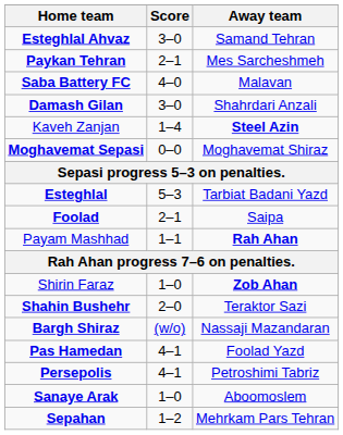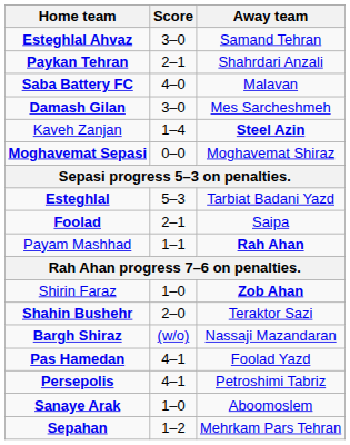 <table class="wikitable" style="text-align: center">
 <tr>
 </tr>
 <tr>
 <th>Home team</th>
 <th>Score</th>
 <th>Away team</th>
 </tr>
 <tr>
 <td><strong><a href='#'>Esteghlal Ahvaz</a></strong></td>
 <td>3–0</td>
 <td><a href='#'>Samand Tehran</a></td>
 </tr>
 <tr>
 <td><strong><a href='#'>Paykan Tehran</a></strong></td>
 <td>2–1 </td>
-<td><a href='#'>Mes Sarcheshmeh</a></td>
+<td><a href='#'>Shahrdari Anzali</a></td>
 </tr>
 <tr>
 <td><strong><a href='#'>Saba Battery FC</a></strong></td>
 <td>4–0</td>
 <td><a href='#'>Malavan</a></td>
 </tr>
 <tr>
 <td><strong><a href='#'>Damash Gilan</a></strong></td>
 <td>3–0</td>
-<td><a href='#'>Shahrdari Anzali</a></td>
+<td><a href='#'>Mes Sarcheshmeh</a></td>
 </tr>
 <tr>
 <td><a href='#'>Kaveh Zanjan</a></td>
 <td>1–4 </td>
 <td><strong><a href='#'>Steel Azin</a></strong></td>
 </tr>
 <tr>
 <td><strong><a href='#'>Moghavemat Sepasi</a></strong></td>
 <td>0–0</td>
 <td><a href='#'>Moghavemat Shiraz</a></td>
 </tr>
 <tr>
 <th colspan=3>Sepasi progress 5–3 on penalties.</th>
 </tr>
 <tr>
 <td><strong><a href='#'>Esteghlal</a></strong></td>
 <td>5–3</td>
 <td><a href='#'>Tarbiat Badani Yazd</a></td>
 </tr>
 <tr>
 <td><strong><a href='#'>Foolad</a></strong></td>
 <td>2–1</td>
 <td><a href='#'>Saipa</a></td>
 </tr>
 <tr>
 <td><a href='#'>Payam Mashhad</a></td>
 <td>1–1</td>
 <td><strong><a href='#'>Rah Ahan</a></strong></td>
 </tr>
 <tr>
 <th colspan=3>Rah Ahan progress 7–6 on penalties.</th>
 </tr>
 <tr>
 <td><a href='#'>Shirin Faraz</a></td>
 <td>1–0</td>
 <td><strong><a href='#'>Zob Ahan</a></strong></td>
 </tr>
 <tr>
 <td><strong><a href='#'>Shahin Bushehr</a></strong></td>
 <td>2–0</td>
 <td><a href='#'>Teraktor Sazi</a></td>
 </tr>
 <tr>
 <td><strong><a href='#'>Bargh Shiraz</a></strong></td>
 <td><a href='#'>(w/o)</a></td>
 <td><a href='#'>Nassaji Mazandaran</a></td>
 </tr>
 <tr>
 <td><strong><a href='#'>Pas Hamedan</a></strong></td>
 <td>4–1</td>
 <td><a href='#'>Foolad Yazd</a></td>
 </tr>
 <tr>
 <td><strong><a href='#'>Persepolis</a></strong></td>
 <td>4–1</td>
 <td><a href='#'>Petroshimi Tabriz</a></td>
 </tr>
 <tr>
 <td><strong><a href='#'>Sanaye Arak</a></strong></td>
 <td>1–0</td>
 <td><a href='#'>Aboomoslem</a></td>
 </tr>
 <tr>
 <td><strong><a href='#'>Sepahan</a></strong></td>
 <td>1–2</td>
 <td><a href='#'>Mehrkam Pars Tehran</a></td>
 </tr>
 </table>
